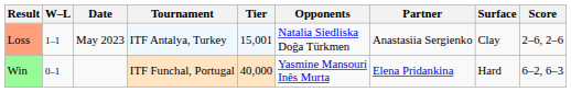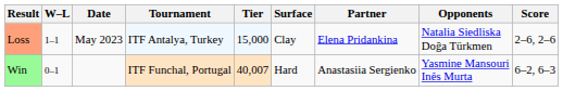 <table class="wikitable sortable">
 <tr>
 <th>Result</th>
 <th class="unsortable">W–L</th>
 <th>Date</th>
 <th>Tournament</th>
 <th>Tier</th>
+<th>Surface</th>
+<th>Partner</th>
 <th>Opponents</th>
-<th>Partner</th>
-<th>Surface</th>
 <th class="unsortable">Score</th>
 </tr>
 <tr>
 <td style="background:#ffa07a;">Loss</td>
 <td><small>1–1</small></td>
 <td>May 2023</td>
 <td style="background:#f0f8ff;">ITF Antalya, Turkey</td>
-<td style="background:#f0f8ff;">15,001</td>
+<td style="background:#f0f8ff;">15,000</td>
+<td>Clay</td>
+<td> <a href='#'>Elena Pridankina</a></td>
 <td> <a href='#'>Natalia Siedliska</a> <br>  Doğa Türkmen</td>
-<td> Anastasiia Sergienko</td>
-<td>Clay</td>
 <td>2–6, 2–6</td>
 </tr>
 <tr>
 <td bgcolor="98FB98">Win</td>
 <td><small>0–1</small></td>
 <td></td>
 <td style="background:#ffe4c4">ITF Funchal, Portugal</td>
-<td style="background:#ffe4c4">40,000</td>
+<td style="background:#ffe4c4">40,007</td>
+<td>Hard</td>
+<td> Anastasiia Sergienko</td>
 <td> <a href='#'>Yasmine Mansouri</a> <br>  <a href='#'>Inês Murta</a></td>
-<td> <a href='#'>Elena Pridankina</a></td>
-<td>Hard</td>
 <td>6–2, 6–3</td>
 </tr>
 </table>
